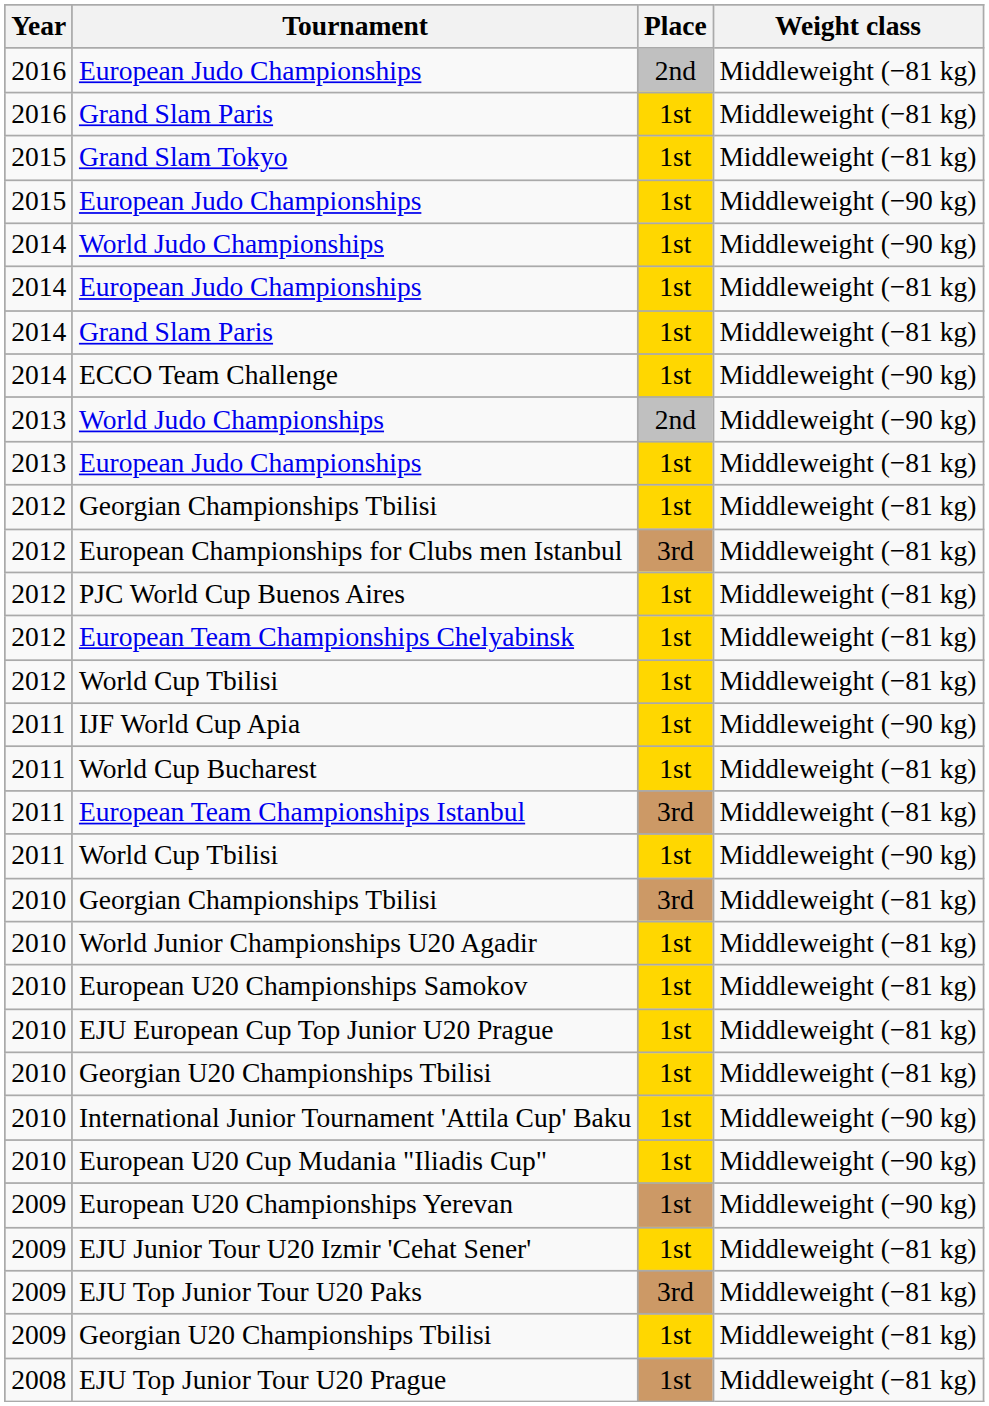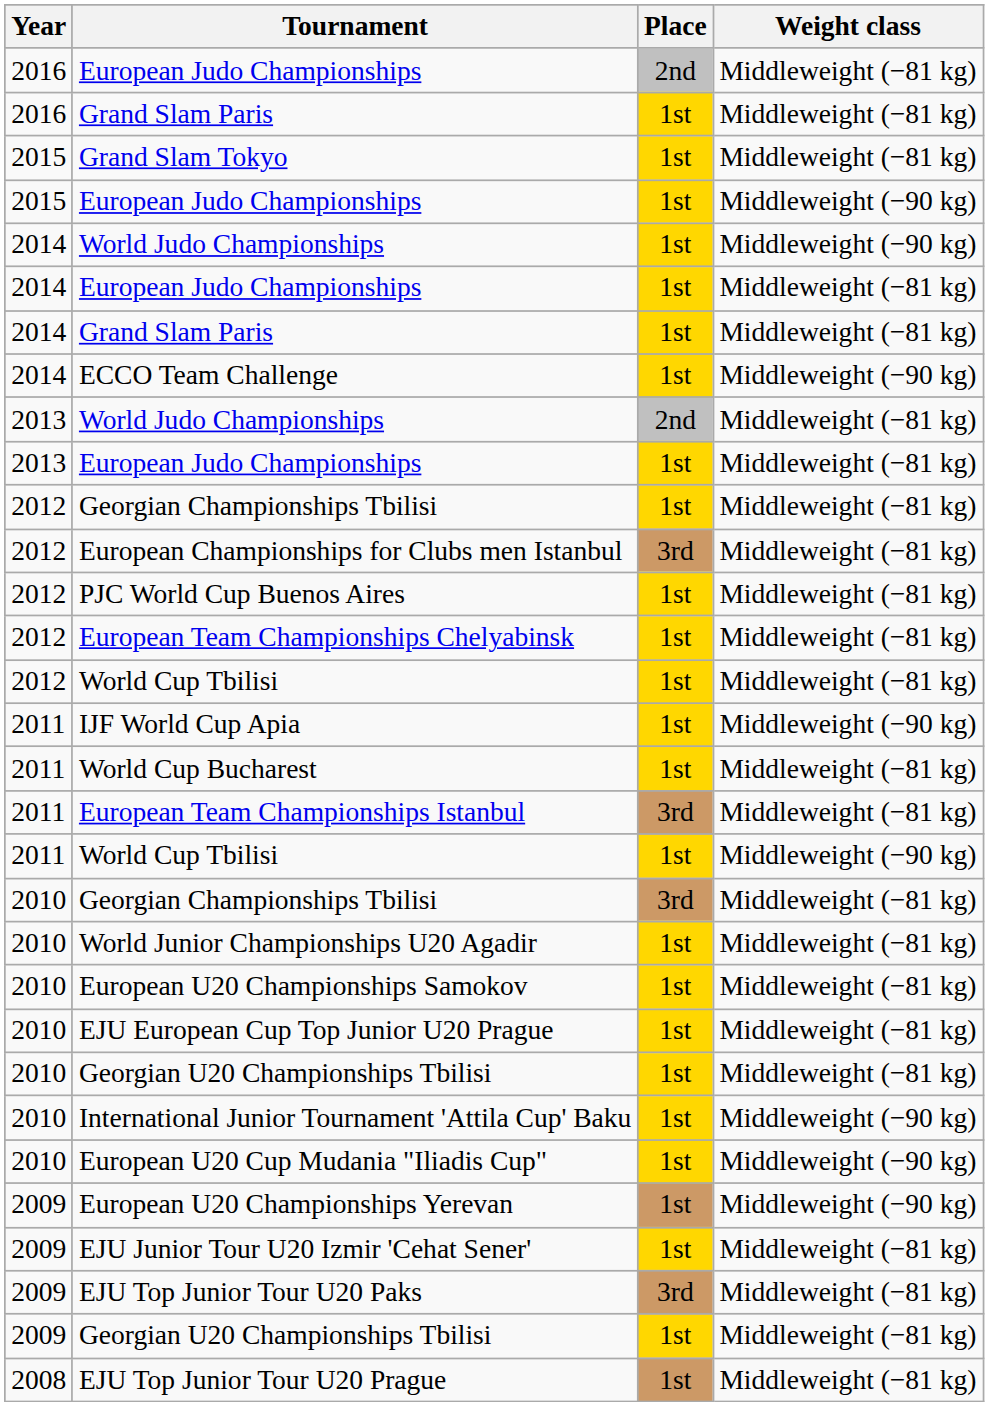 <table class=wikitable>
 <tr>
 <th>Year</th>
 <th>Tournament</th>
 <th>Place</th>
 <th>Weight class</th>
 </tr>
 <tr>
 <td>2016</td>
 <td><a href='#'>European Judo Championships</a></td>
 <td bgcolor="silver" align="center">2nd</td>
 <td>Middleweight (−81 kg)</td>
 </tr>
 <tr>
 <td>2016</td>
 <td><a href='#'>Grand Slam Paris</a></td>
 <td bgcolor="gold" align="center">1st</td>
 <td>Middleweight (−81 kg)</td>
 </tr>
 <tr>
 <td>2015</td>
 <td><a href='#'>Grand Slam Tokyo</a></td>
 <td bgcolor="gold" align="center">1st</td>
 <td>Middleweight (−81 kg)</td>
 </tr>
 <tr>
 <td>2015</td>
 <td><a href='#'>European Judo Championships</a></td>
 <td bgcolor="gold" align="center">1st</td>
 <td>Middleweight (−90 kg)</td>
 </tr>
 <tr>
 <td>2014</td>
 <td><a href='#'>World Judo Championships</a></td>
 <td bgcolor="gold" align="center">1st</td>
 <td>Middleweight (−90 kg)</td>
 </tr>
 <tr>
 <td>2014</td>
 <td><a href='#'>European Judo Championships</a></td>
 <td bgcolor="gold" align="center">1st</td>
 <td>Middleweight (−81 kg)</td>
 </tr>
 <tr>
 <td>2014</td>
 <td><a href='#'>Grand Slam Paris</a></td>
 <td bgcolor="gold" align="center">1st</td>
 <td>Middleweight (−81 kg)</td>
 </tr>
 <tr>
 <td>2014</td>
 <td>ECCO Team Challenge</td>
 <td bgcolor="gold" align="center">1st</td>
 <td>Middleweight (−90 kg)</td>
 </tr>
 <tr>
 <td>2013</td>
 <td><a href='#'>World Judo Championships</a></td>
 <td bgcolor="silver" align="center">2nd</td>
-<td>Middleweight (−90 kg)</td>
+<td>Middleweight (−81 kg)</td>
 </tr>
 <tr>
 <td>2013</td>
 <td><a href='#'>European Judo Championships</a></td>
 <td bgcolor="gold" align="center">1st</td>
 <td>Middleweight (−81 kg)</td>
 </tr>
 <tr>
 <td>2012</td>
 <td>Georgian Championships Tbilisi</td>
 <td bgcolor="gold" align="center">1st</td>
 <td>Middleweight (−81 kg)</td>
 </tr>
 <tr>
 <td>2012</td>
 <td>European Championships for Clubs men Istanbul</td>
 <td bgcolor="cc9966" align="center">3rd</td>
 <td>Middleweight (−81 kg)</td>
 </tr>
 <tr>
 <td>2012</td>
 <td>PJC World Cup Buenos Aires</td>
 <td bgcolor="gold" align="center">1st</td>
 <td>Middleweight (−81 kg)</td>
 </tr>
 <tr>
 <td>2012</td>
 <td><a href='#'>European Team Championships Chelyabinsk</a></td>
 <td bgcolor="gold" align="center">1st</td>
 <td>Middleweight (−81 kg)</td>
 </tr>
 <tr>
 <td>2012</td>
 <td>World Cup Tbilisi</td>
 <td bgcolor="gold" align="center">1st</td>
 <td>Middleweight (−81 kg)</td>
 </tr>
 <tr>
 <td>2011</td>
 <td>IJF World Cup Apia</td>
 <td bgcolor="gold" align="center">1st</td>
 <td>Middleweight (−90 kg)</td>
 </tr>
 <tr>
 <td>2011</td>
 <td>World Cup Bucharest</td>
 <td bgcolor="gold" align="center">1st</td>
 <td>Middleweight (−81 kg)</td>
 </tr>
 <tr>
 <td>2011</td>
 <td><a href='#'>European Team Championships Istanbul</a></td>
 <td bgcolor="cc9966" align="center">3rd</td>
 <td>Middleweight (−81 kg)</td>
 </tr>
 <tr>
 <td>2011</td>
 <td>World Cup Tbilisi</td>
 <td bgcolor="gold" align="center">1st</td>
 <td>Middleweight (−90 kg)</td>
 </tr>
 <tr>
 <td>2010</td>
 <td>Georgian Championships Tbilisi</td>
 <td bgcolor="cc9966" align="center">3rd</td>
 <td>Middleweight (−81 kg)</td>
 </tr>
 <tr>
 <td>2010</td>
 <td>World Junior Championships U20 Agadir</td>
 <td bgcolor="gold" align="center">1st</td>
 <td>Middleweight (−81 kg)</td>
 </tr>
 <tr>
 <td>2010</td>
 <td>European U20 Championships Samokov</td>
 <td bgcolor="gold" align="center">1st</td>
 <td>Middleweight (−81 kg)</td>
 </tr>
 <tr>
 <td>2010</td>
 <td>EJU European Cup Top Junior U20 Prague</td>
 <td bgcolor="gold" align="center">1st</td>
 <td>Middleweight (−81 kg)</td>
 </tr>
 <tr>
 <td>2010</td>
 <td>Georgian U20 Championships Tbilisi</td>
 <td bgcolor="gold" align="center">1st</td>
 <td>Middleweight (−81 kg)</td>
 </tr>
 <tr>
 <td>2010</td>
 <td>International Junior Tournament 'Attila Cup' Baku</td>
 <td bgcolor="gold" align="center">1st</td>
 <td>Middleweight (−90 kg)</td>
 </tr>
 <tr>
 <td>2010</td>
 <td>European U20 Cup Mudania "Iliadis Cup"</td>
 <td bgcolor="gold" align="center">1st</td>
 <td>Middleweight (−90 kg)</td>
 </tr>
 <tr>
 <td>2009</td>
 <td>European U20 Championships Yerevan</td>
 <td bgcolor="cc9966" align="center">1st</td>
 <td>Middleweight (−90 kg)</td>
 </tr>
 <tr>
 <td>2009</td>
 <td>EJU Junior Tour U20 Izmir 'Cehat Sener'</td>
 <td bgcolor="gold" align="center">1st</td>
 <td>Middleweight (−81 kg)</td>
 </tr>
 <tr>
 <td>2009</td>
 <td>EJU Top Junior Tour U20 Paks</td>
 <td bgcolor="cc9966" align="center">3rd</td>
 <td>Middleweight (−81 kg)</td>
 </tr>
 <tr>
 <td>2009</td>
 <td>Georgian U20 Championships Tbilisi</td>
 <td bgcolor="gold" align="center">1st</td>
 <td>Middleweight (−81 kg)</td>
 </tr>
 <tr>
 <td>2008</td>
 <td>EJU Top Junior Tour U20 Prague</td>
 <td bgcolor="cc9966" align="center">1st</td>
 <td>Middleweight (−81 kg)</td>
 </tr>
 </table>
